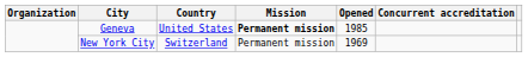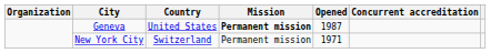 <table class="wikitable sortable static-row-numbers static-row-header-text">
 <tr>
 <th scope="col">Organization</th>
 <th scope="col">City</th>
 <th scope="col">Country</th>
 <th scope="col">Mission</th>
 <th scope="col">Opened</th>
 <th scope="col" class="unsortable">Concurrent accreditation</th>
 <th scope="col" class="unsortable"></th>
 </tr>
 <tr>
 <td rowspan="2"></td>
 <td style="text-align:center;"><a href='#'>Geneva</a></td>
 <td style="text-align:center;"><a href='#'>United States</a></td>
 <td style="text-align:center;"><strong>Permanent mission</strong></td>
-<td style="text-align:center;">1985</td>
+<td style="text-align:center;">1987</td>
 <td></td>
 <td style="text-align:center;"></td>
 </tr>
 <tr>
 <td style="text-align:center;"><a href='#'>New York City</a></td>
 <td style="text-align:center;"><a href='#'>Switzerland</a></td>
 <td style="text-align:center;">Permanent mission</td>
-<td style="text-align:center;">1969</td>
+<td style="text-align:center;">1971</td>
 <td></td>
 <td style="text-align:center;"></td>
 </tr>
 </table>
